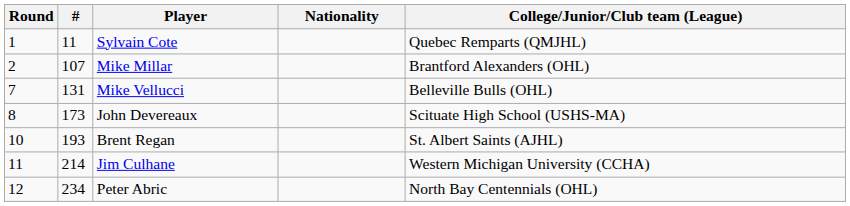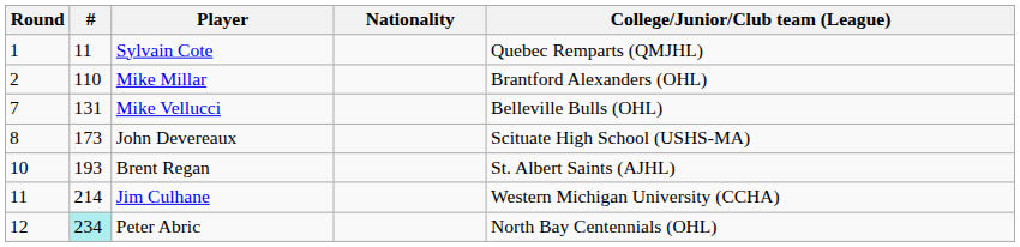 <table class="wikitable">
 <tr align="center">
 <th bgcolor="#DDDDFF" width="4.0%">Round</th>
 <th bgcolor="#DDDDFF" width="4.0%">#</th>
 <th bgcolor="#DDDDFF" width="21.0%">Player</th>
 <th bgcolor="#DDDDFF" width="14.5%">Nationality</th>
 <th bgcolor="#DDDDFF" width="50.0%">College/Junior/Club team (League)</th>
 </tr>
 <tr>
 <td>1</td>
 <td>11</td>
 <td><a href='#'>Sylvain Cote</a></td>
 <td></td>
 <td>Quebec Remparts (QMJHL)</td>
 </tr>
 <tr>
 <td>2</td>
-<td>107</td>
+<td>110</td>
 <td><a href='#'>Mike Millar</a></td>
 <td></td>
 <td>Brantford Alexanders (OHL)</td>
 </tr>
 <tr>
 <td>7</td>
 <td>131</td>
 <td><a href='#'>Mike Vellucci</a></td>
 <td></td>
 <td>Belleville Bulls (OHL)</td>
 </tr>
 <tr>
 <td>8</td>
 <td>173</td>
 <td>John Devereaux</td>
 <td></td>
 <td>Scituate High School (USHS-MA)</td>
 </tr>
 <tr>
 <td>10</td>
 <td>193</td>
 <td>Brent Regan</td>
 <td></td>
 <td>St. Albert Saints (AJHL)</td>
 </tr>
 <tr>
 <td>11</td>
 <td>214</td>
 <td><a href='#'>Jim Culhane</a></td>
 <td></td>
 <td>Western Michigan University (CCHA)</td>
 </tr>
 <tr>
 <td>12</td>
-<td>234</td>
+<td style="background: paleturquoise;">234</td>
 <td>Peter Abric</td>
 <td></td>
 <td>North Bay Centennials (OHL)</td>
 </tr>
 </table>
